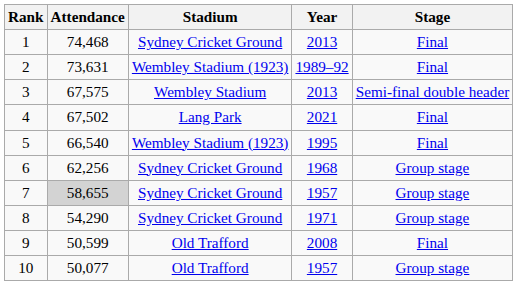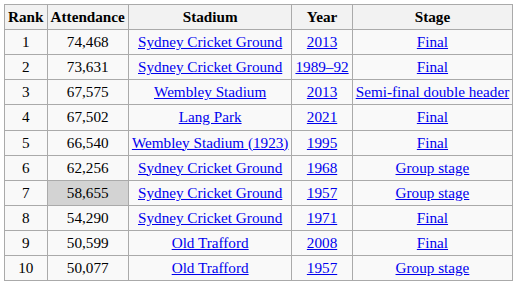 <table class="wikitable plainrowheaders sortable" style="text-align:center;font-size:95%">
 <tr>
 <th scope="col">Rank</th>
 <th scope="col">Attendance</th>
 <th scope="col" class="unsortable">Stadium</th>
 <th scope="col">Year</th>
 <th scope="col">Stage</th>
 </tr>
 <tr>
 <td>1</td>
 <td>74,468</td>
 <td><a href='#'>Sydney Cricket Ground</a></td>
 <td><a href='#'>2013</a></td>
 <td><a href='#'>Final</a></td>
 </tr>
 <tr>
 <td>2</td>
 <td>73,631</td>
-<td><a href='#'>Wembley Stadium (1923)</a></td>
+<td><a href='#'>Sydney Cricket Ground</a></td>
 <td><a href='#'>1989–92</a></td>
 <td><a href='#'>Final</a></td>
 </tr>
 <tr>
 <td>3</td>
 <td>67,575</td>
 <td><a href='#'>Wembley Stadium</a></td>
 <td><a href='#'>2013</a></td>
 <td><a href='#'>Semi-final double header</a></td>
 </tr>
 <tr>
 <td>4</td>
 <td>67,502</td>
 <td><a href='#'>Lang Park</a></td>
 <td><a href='#'>2021</a></td>
 <td><a href='#'>Final</a></td>
 </tr>
 <tr>
 <td>5</td>
 <td>66,540</td>
 <td><a href='#'>Wembley Stadium (1923)</a></td>
 <td><a href='#'>1995</a></td>
 <td><a href='#'>Final</a></td>
 </tr>
 <tr>
 <td>6</td>
 <td>62,256</td>
 <td><a href='#'>Sydney Cricket Ground</a></td>
 <td><a href='#'>1968</a></td>
 <td><a href='#'>Group stage</a></td>
 </tr>
 <tr>
 <td>7</td>
 <td style="background: lightgrey;">58,655</td>
 <td><a href='#'>Sydney Cricket Ground</a></td>
 <td><a href='#'>1957</a></td>
 <td><a href='#'>Group stage</a></td>
 </tr>
 <tr>
 <td>8</td>
 <td>54,290</td>
 <td><a href='#'>Sydney Cricket Ground</a></td>
 <td><a href='#'>1971</a></td>
-<td><a href='#'>Group stage</a></td>
+<td><a href='#'>Final</a></td>
 </tr>
 <tr>
 <td>9</td>
 <td>50,599</td>
 <td><a href='#'>Old Trafford</a></td>
 <td><a href='#'>2008</a></td>
 <td><a href='#'>Final</a></td>
 </tr>
 <tr>
 <td>10</td>
 <td>50,077</td>
 <td><a href='#'>Old Trafford</a></td>
 <td><a href='#'>1957</a></td>
 <td><a href='#'>Group stage</a></td>
 </tr>
 <tr>
 </tr>
 </table>
